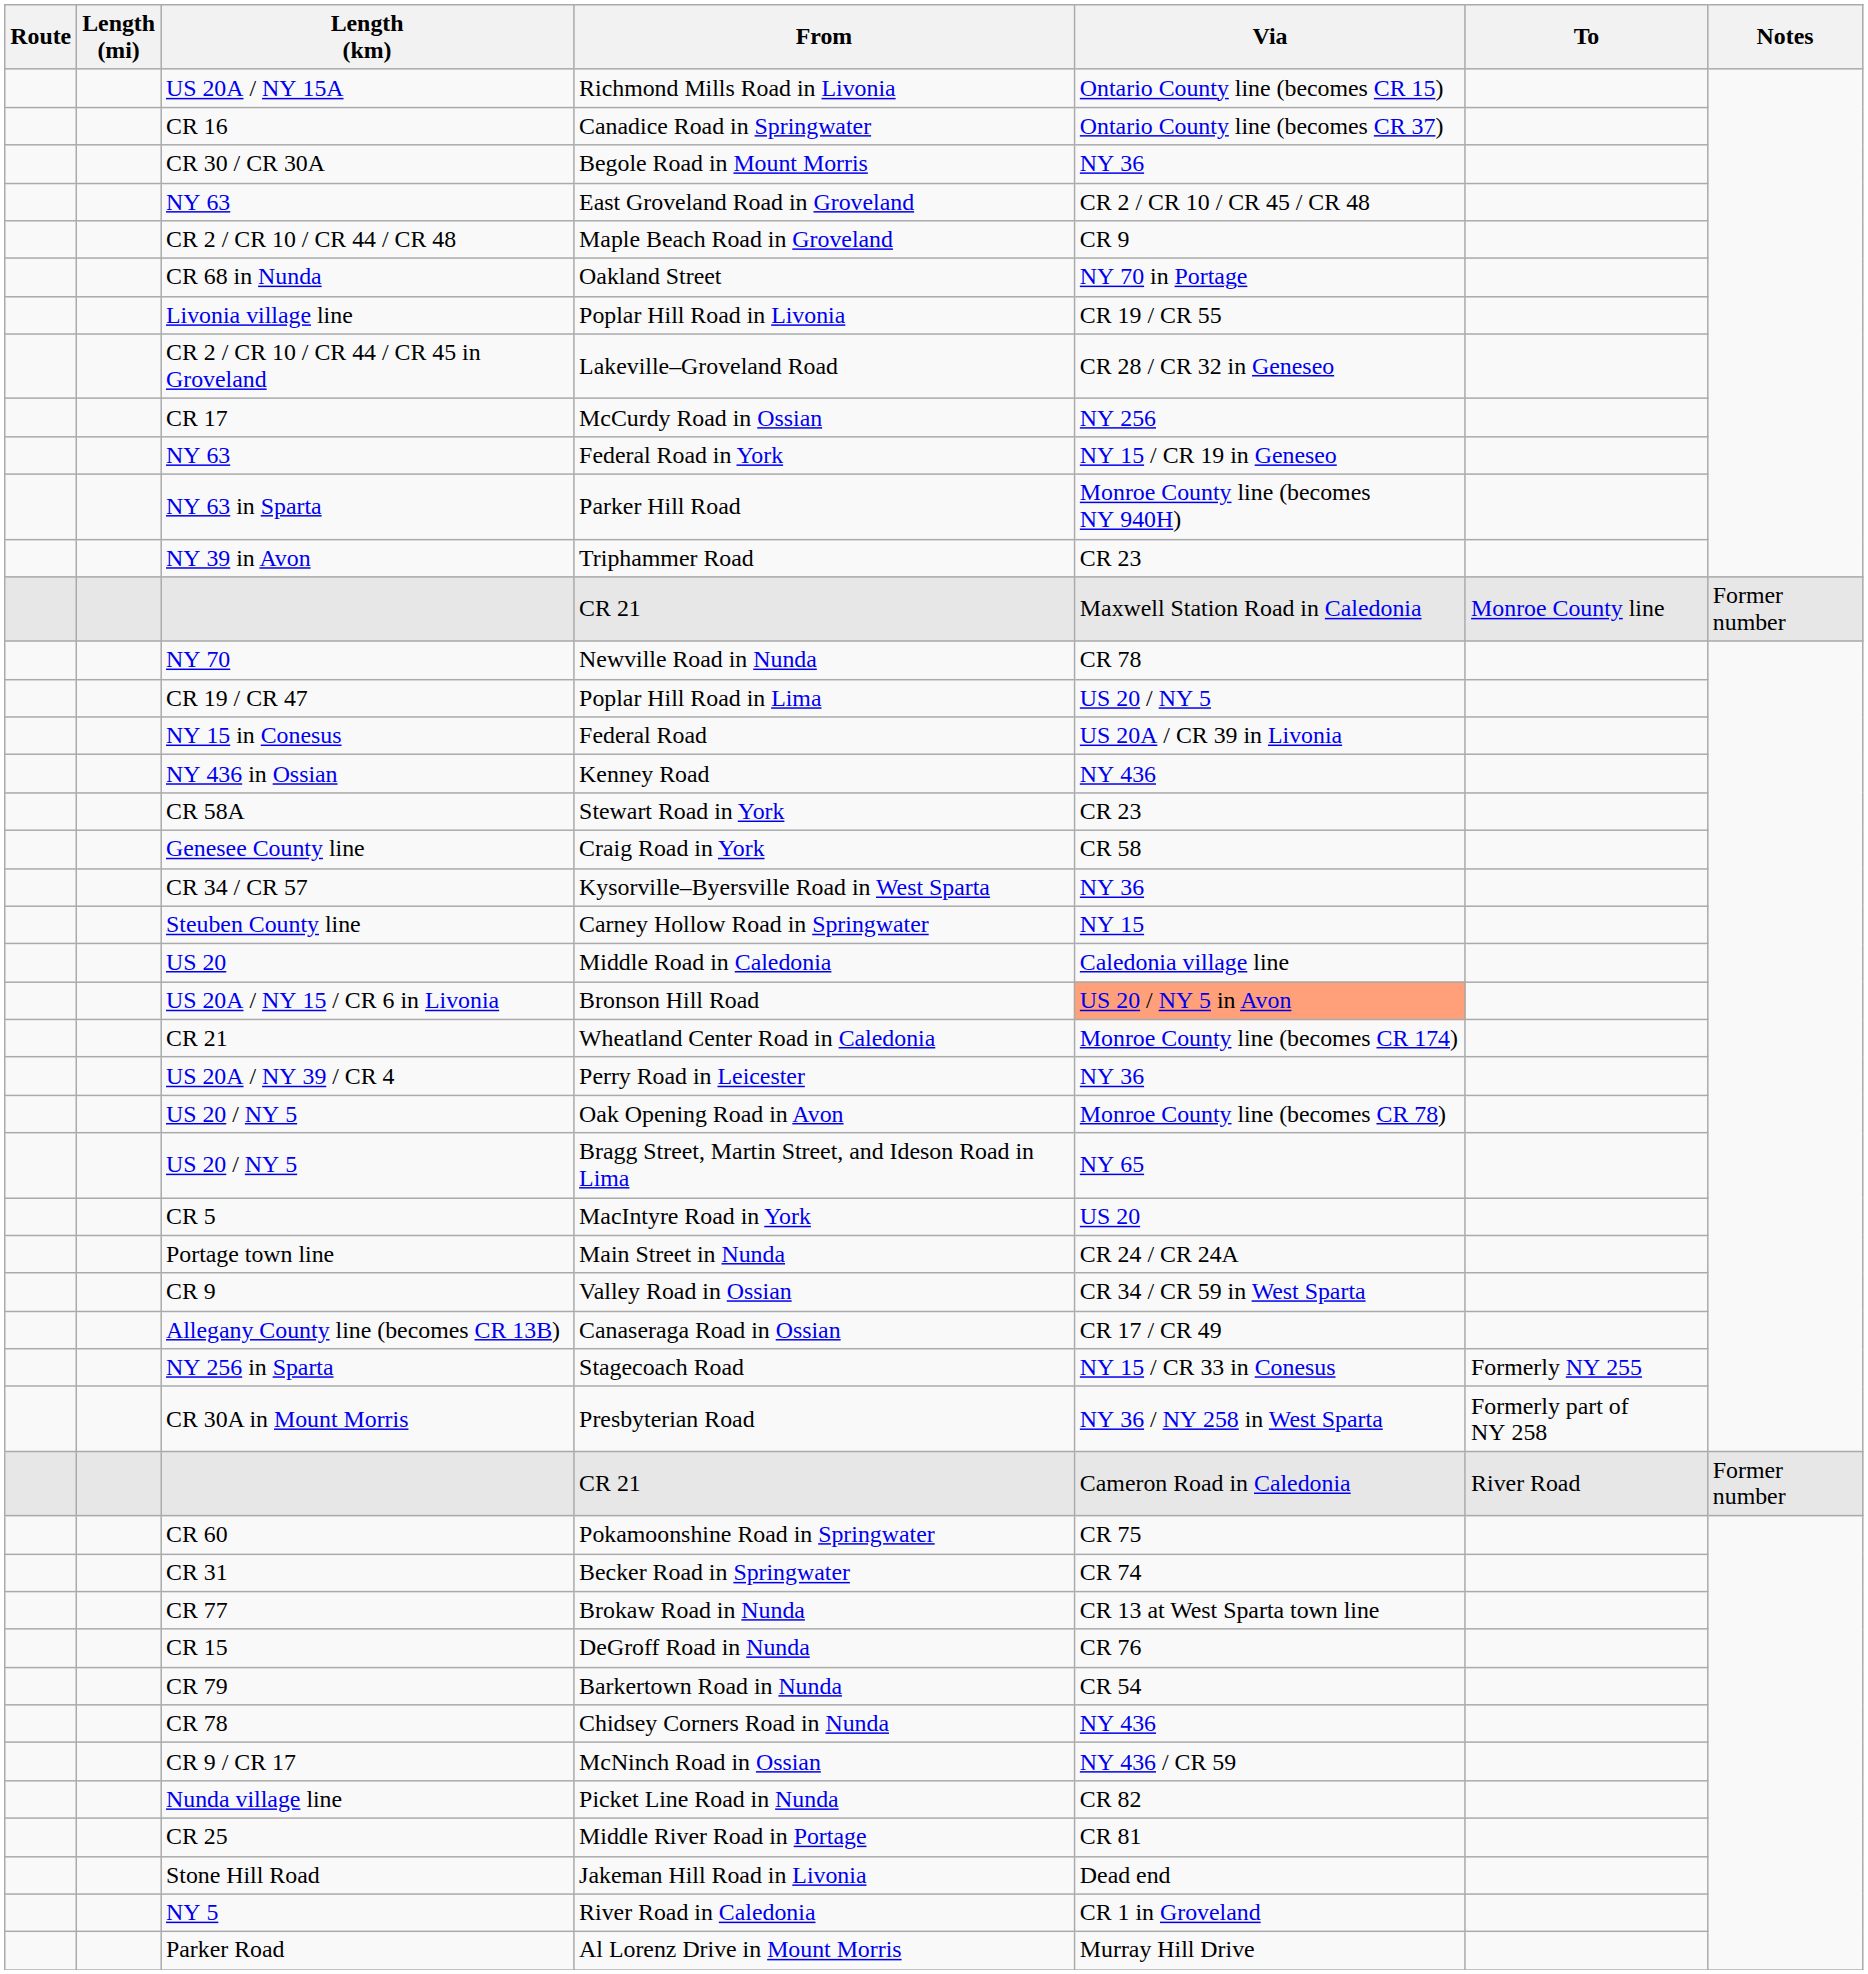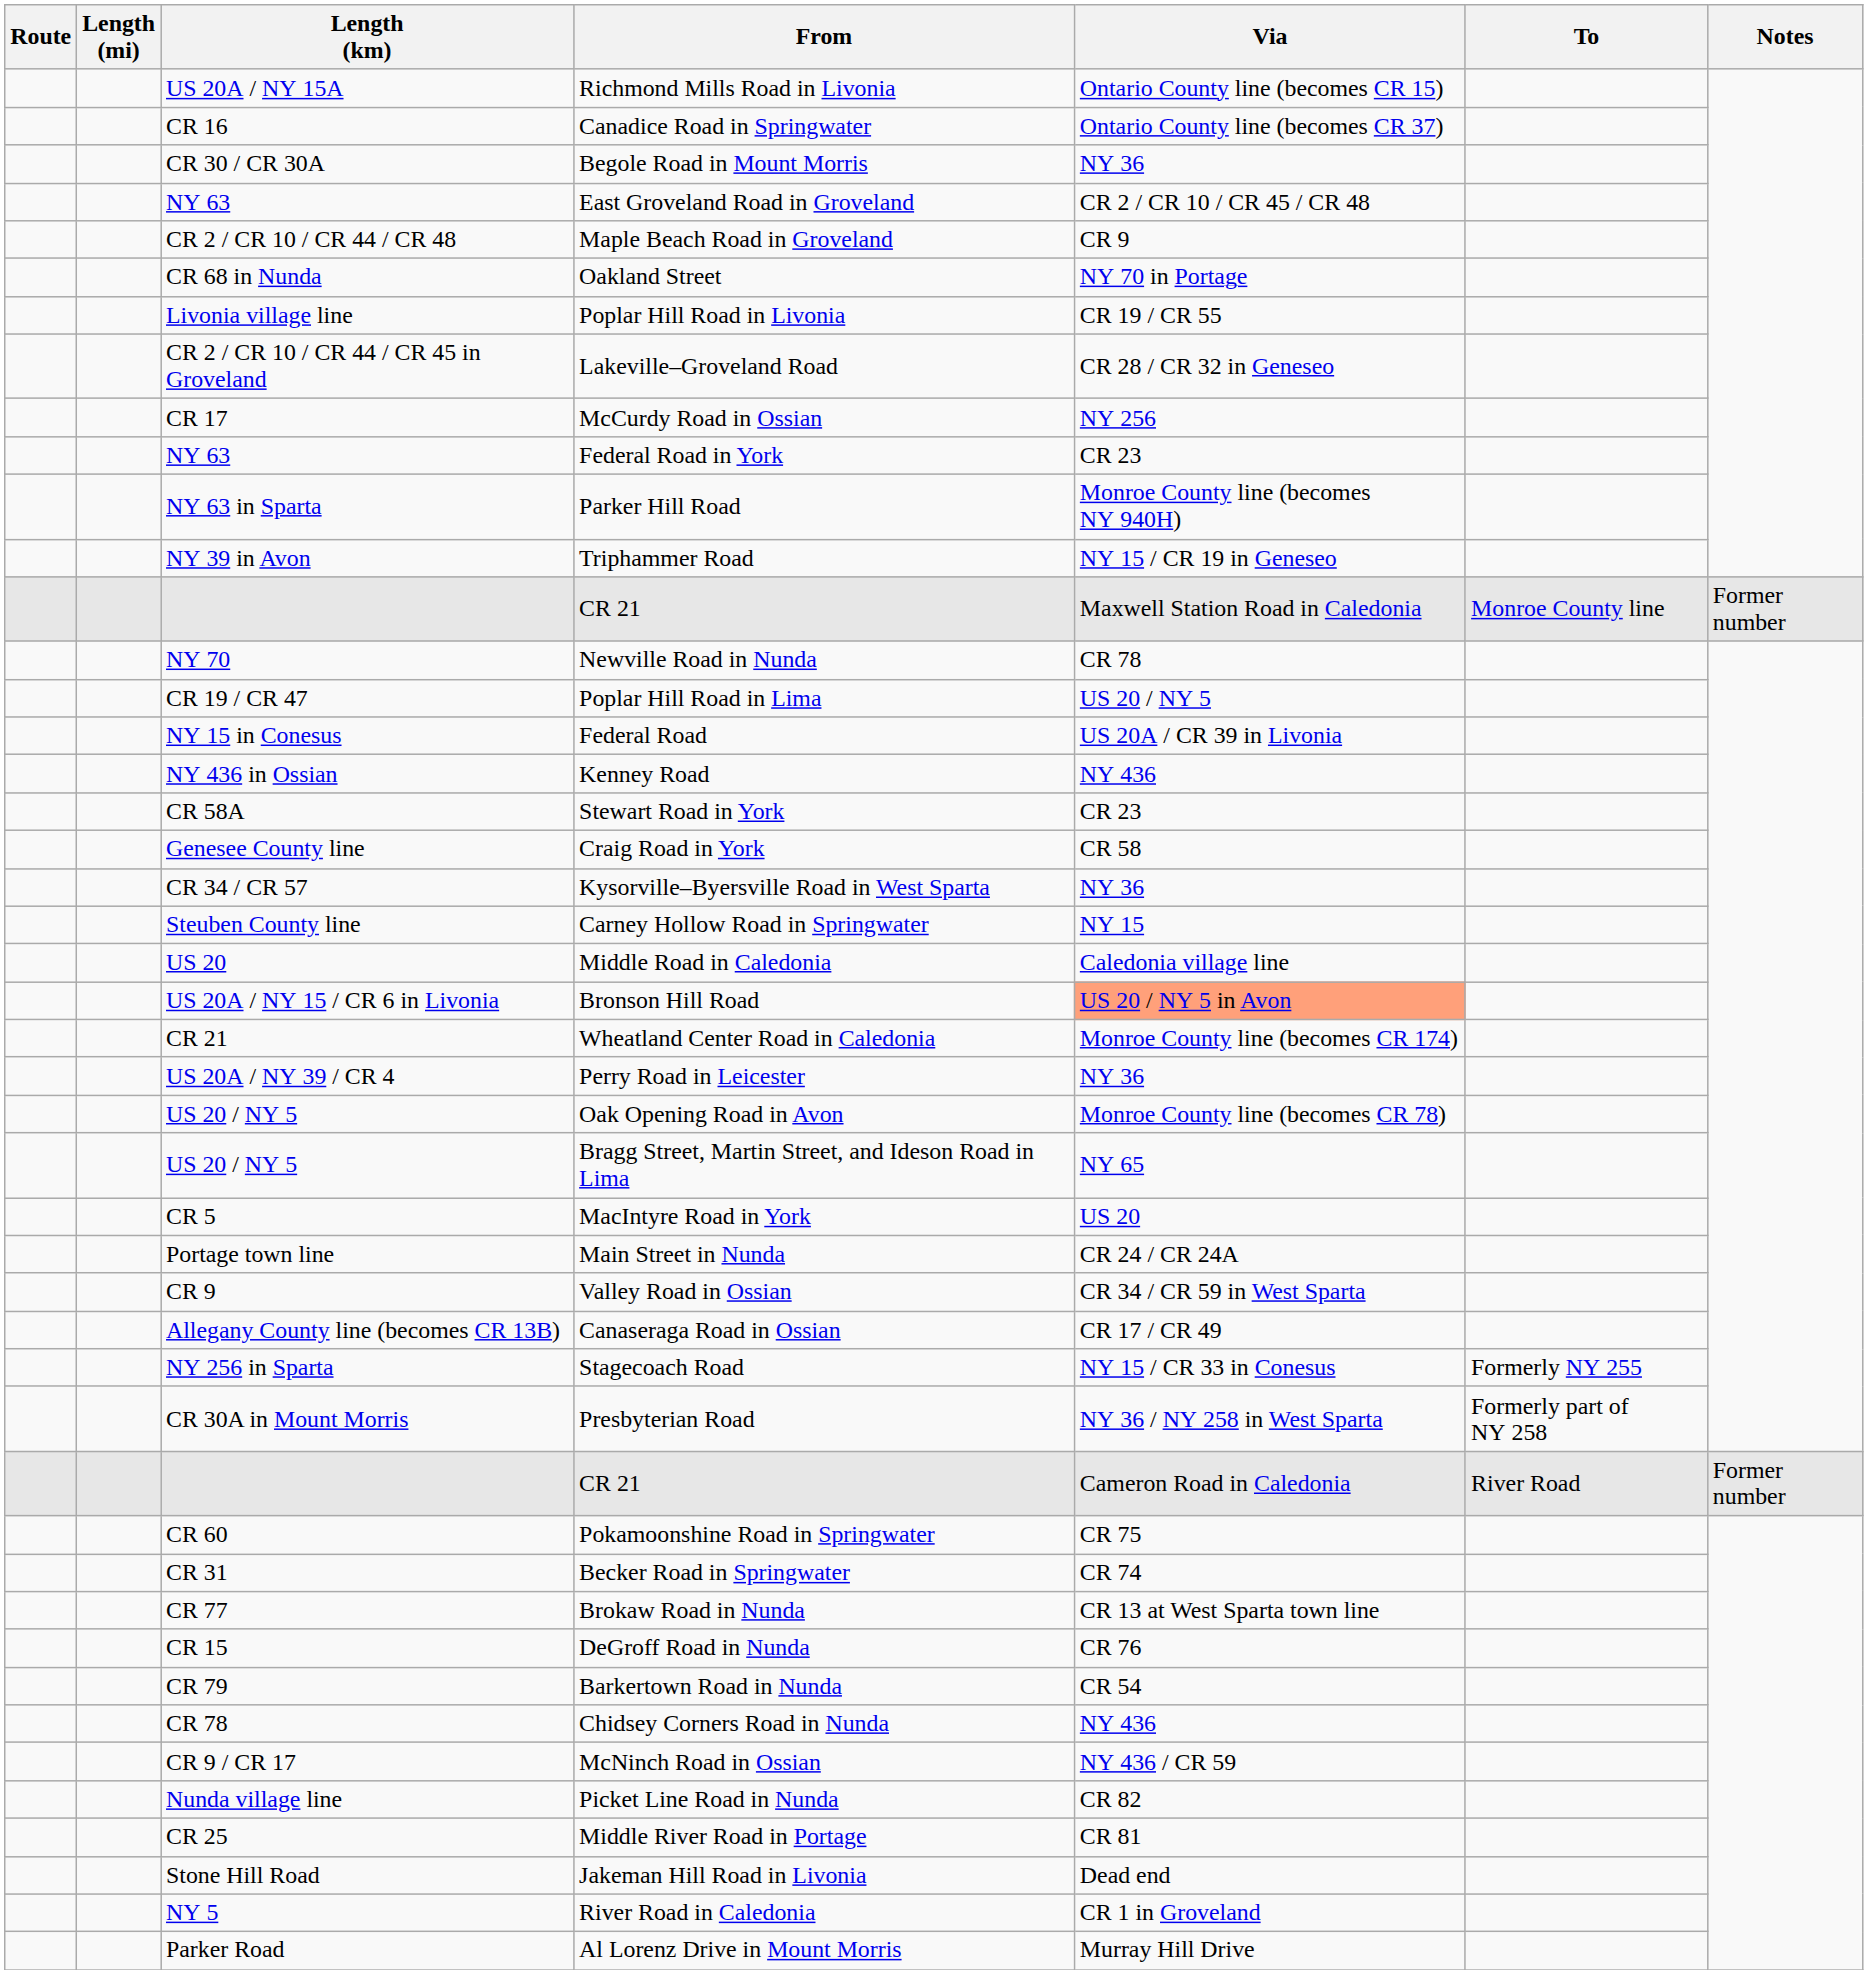 <table class="wikitable sortable">
 <tr>
 <th>Route</th>
 <th>Length<br>(mi)</th>
 <th>Length<br>(km)</th>
 <th class="unsortable">From</th>
 <th class="unsortable">Via</th>
 <th class="unsortable">To</th>
 <th class="unsortable">Notes</th>
 </tr>
 <tr>
 <td id="41"></td>
 <td></td>
 <td><a href='#'>US 20A</a> / <a href='#'>NY&nbsp;15A</a></td>
 <td>Richmond Mills Road in <a href='#'>Livonia</a></td>
 <td><a href='#'>Ontario County</a> line (becomes <a href='#'>CR 15</a>)</td>
 <td></td>
 </tr>
 <tr>
 <td id="42"></td>
 <td></td>
 <td>CR 16</td>
 <td>Canadice Road in <a href='#'>Springwater</a></td>
 <td><a href='#'>Ontario County</a> line (becomes <a href='#'>CR 37</a>)</td>
 <td></td>
 </tr>
 <tr>
 <td id="43"></td>
 <td></td>
 <td>CR 30 / CR 30A</td>
 <td>Begole Road in <a href='#'>Mount Morris</a></td>
 <td><a href='#'>NY&nbsp;36</a></td>
 <td></td>
 </tr>
 <tr>
 <td id="44"></td>
 <td></td>
 <td><a href='#'>NY&nbsp;63</a></td>
 <td>East Groveland Road in <a href='#'>Groveland</a></td>
 <td>CR 2 / CR 10 / CR 45 / CR 48</td>
 <td></td>
 </tr>
 <tr>
 <td id="45"></td>
 <td></td>
 <td>CR 2 / CR 10 / CR 44 / CR 48</td>
 <td>Maple Beach Road in <a href='#'>Groveland</a></td>
 <td>CR 9</td>
 <td></td>
 </tr>
 <tr>
 <td id="46"></td>
 <td></td>
 <td>CR 68 in <a href='#'>Nunda</a></td>
 <td>Oakland Street</td>
 <td><a href='#'>NY&nbsp;70</a> in <a href='#'>Portage</a></td>
 <td></td>
 </tr>
 <tr>
 <td id="47"></td>
 <td></td>
 <td><a href='#'>Livonia village</a> line</td>
 <td>Poplar Hill Road in <a href='#'>Livonia</a></td>
 <td>CR 19 / CR 55</td>
 <td></td>
 </tr>
 <tr>
 <td id="48"></td>
 <td></td>
 <td>CR 2 / CR 10 / CR 44 / CR 45 in <a href='#'>Groveland</a></td>
 <td>Lakeville–Groveland Road</td>
 <td>CR 28 / CR 32 in <a href='#'>Geneseo</a></td>
 <td></td>
 </tr>
 <tr>
 <td id="49"></td>
 <td></td>
 <td>CR 17</td>
 <td>McCurdy Road in <a href='#'>Ossian</a></td>
 <td><a href='#'>NY&nbsp;256</a></td>
 <td></td>
 </tr>
 <tr>
 <td id="50"></td>
 <td></td>
 <td><a href='#'>NY&nbsp;63</a></td>
 <td>Federal Road in <a href='#'>York</a></td>
-<td><a href='#'>NY&nbsp;15</a> / CR 19 in <a href='#'>Geneseo</a></td>
+<td>CR 23</td>
 <td></td>
 </tr>
 <tr>
 <td id="51"></td>
 <td></td>
 <td><a href='#'>NY&nbsp;63</a> in <a href='#'>Sparta</a></td>
 <td>Parker Hill Road</td>
 <td><a href='#'>Monroe County</a> line (becomes <a href='#'>NY&nbsp;940H</a>)</td>
 <td></td>
 </tr>
 <tr>
 <td id="52"></td>
 <td></td>
 <td><a href='#'>NY&nbsp;39</a> in <a href='#'>Avon</a></td>
 <td>Triphammer Road</td>
-<td>CR 23</td>
+<td><a href='#'>NY&nbsp;15</a> / CR 19 in <a href='#'>Geneseo</a></td>
 <td></td>
 </tr>
 <tr style="background-color:#e7e7e7">
 <td id="53"></td>
 <td></td>
 <td></td>
 <td>CR 21</td>
 <td>Maxwell Station Road in <a href='#'>Caledonia</a></td>
 <td><a href='#'>Monroe County</a> line</td>
 <td>Former number</td>
 </tr>
 <tr>
 <td id="54"></td>
 <td></td>
 <td><a href='#'>NY&nbsp;70</a></td>
 <td>Newville Road in <a href='#'>Nunda</a></td>
 <td>CR 78</td>
 <td></td>
 </tr>
 <tr>
 <td id="55"></td>
 <td></td>
 <td>CR 19 / CR 47</td>
 <td>Poplar Hill Road in <a href='#'>Lima</a></td>
 <td><a href='#'>US 20</a> / <a href='#'>NY&nbsp;5</a></td>
 <td></td>
 </tr>
 <tr>
 <td id="56"></td>
 <td></td>
 <td><a href='#'>NY&nbsp;15</a> in <a href='#'>Conesus</a></td>
 <td>Federal Road</td>
 <td><a href='#'>US 20A</a> / CR 39 in <a href='#'>Livonia</a></td>
 <td></td>
 </tr>
 <tr>
 <td id="57"></td>
 <td></td>
 <td><a href='#'>NY&nbsp;436</a> in <a href='#'>Ossian</a></td>
 <td>Kenney Road</td>
 <td><a href='#'>NY&nbsp;436</a></td>
 <td></td>
 </tr>
 <tr>
 <td id="58"></td>
 <td></td>
 <td>CR 58A</td>
 <td>Stewart Road in <a href='#'>York</a></td>
 <td>CR 23</td>
 <td></td>
 </tr>
 <tr>
 <td id="58A"></td>
 <td></td>
 <td><a href='#'>Genesee County</a> line</td>
 <td>Craig Road in <a href='#'>York</a></td>
 <td>CR 58</td>
 <td></td>
 </tr>
 <tr>
 <td id="59"></td>
 <td></td>
 <td>CR 34 / CR 57</td>
 <td>Kysorville–Byersville Road in <a href='#'>West Sparta</a></td>
 <td><a href='#'>NY&nbsp;36</a></td>
 <td></td>
 </tr>
 <tr>
 <td id="60"></td>
 <td></td>
 <td><a href='#'>Steuben County</a> line</td>
 <td>Carney Hollow Road in <a href='#'>Springwater</a></td>
 <td><a href='#'>NY&nbsp;15</a></td>
 <td></td>
 </tr>
 <tr>
 <td id="61"></td>
 <td></td>
 <td><a href='#'>US 20</a></td>
 <td>Middle Road in <a href='#'>Caledonia</a></td>
 <td><a href='#'>Caledonia village</a> line</td>
 <td></td>
 </tr>
 <tr>
 <td id="62"></td>
 <td></td>
 <td><a href='#'>US 20A</a> / <a href='#'>NY&nbsp;15</a> / CR 6 in <a href='#'>Livonia</a></td>
 <td>Bronson Hill Road</td>
 <td style="background: lightsalmon;"><a href='#'>US 20</a> / <a href='#'>NY&nbsp;5</a> in <a href='#'>Avon</a></td>
 <td></td>
 </tr>
 <tr>
 <td id="63"></td>
 <td></td>
 <td>CR 21</td>
 <td>Wheatland Center Road in <a href='#'>Caledonia</a></td>
 <td><a href='#'>Monroe County</a> line (becomes <a href='#'>CR 174</a>)</td>
 <td></td>
 </tr>
 <tr>
 <td id="64"></td>
 <td></td>
 <td><a href='#'>US 20A</a> / <a href='#'>NY&nbsp;39</a> / CR 4</td>
 <td>Perry Road in <a href='#'>Leicester</a></td>
 <td><a href='#'>NY&nbsp;36</a></td>
 <td></td>
 </tr>
 <tr>
 <td id="65"></td>
 <td></td>
 <td><a href='#'>US 20</a> / <a href='#'>NY&nbsp;5</a></td>
 <td>Oak Opening Road in <a href='#'>Avon</a></td>
 <td><a href='#'>Monroe County</a> line (becomes <a href='#'>CR 78</a>)</td>
 <td></td>
 </tr>
 <tr>
 <td id="66"></td>
 <td></td>
 <td><a href='#'>US 20</a> / <a href='#'>NY&nbsp;5</a></td>
 <td>Bragg Street, Martin Street, and Ideson Road in <a href='#'>Lima</a></td>
 <td><a href='#'>NY&nbsp;65</a></td>
 <td></td>
 </tr>
 <tr>
 <td id="67"></td>
 <td></td>
 <td>CR 5</td>
 <td>MacIntyre Road in <a href='#'>York</a></td>
 <td><a href='#'>US 20</a></td>
 <td></td>
 </tr>
 <tr>
 <td id="68"></td>
 <td></td>
 <td>Portage town line</td>
 <td>Main Street in <a href='#'>Nunda</a></td>
 <td>CR 24 / CR 24A</td>
 <td></td>
 </tr>
 <tr>
 <td id="69"></td>
 <td></td>
 <td>CR 9</td>
 <td>Valley Road in <a href='#'>Ossian</a></td>
 <td>CR 34 / CR 59 in <a href='#'>West Sparta</a></td>
 <td></td>
 </tr>
 <tr>
 <td id="70"></td>
 <td></td>
 <td><a href='#'>Allegany County</a> line (becomes <a href='#'>CR 13B</a>)</td>
 <td>Canaseraga Road in <a href='#'>Ossian</a></td>
 <td>CR 17 / CR 49</td>
 <td></td>
 </tr>
 <tr>
 <td id="71"></td>
 <td></td>
 <td><a href='#'>NY&nbsp;256</a> in <a href='#'>Sparta</a></td>
 <td>Stagecoach Road</td>
 <td><a href='#'>NY&nbsp;15</a> / CR 33 in <a href='#'>Conesus</a></td>
 <td>Formerly <a href='#'>NY&nbsp;255</a></td>
 </tr>
 <tr>
 <td id="72"></td>
 <td></td>
 <td>CR 30A in <a href='#'>Mount Morris</a></td>
 <td>Presbyterian Road</td>
 <td><a href='#'>NY&nbsp;36</a> / <a href='#'>NY&nbsp;258</a> in <a href='#'>West Sparta</a></td>
 <td>Formerly part of NY 258</td>
 </tr>
 <tr style="background-color:#e7e7e7">
 <td id="73"></td>
 <td></td>
 <td></td>
 <td>CR 21</td>
 <td>Cameron Road in <a href='#'>Caledonia</a></td>
 <td>River Road</td>
 <td>Former number</td>
 </tr>
 <tr>
 <td id="74"></td>
 <td></td>
 <td>CR 60</td>
 <td>Pokamoonshine Road in <a href='#'>Springwater</a></td>
 <td>CR 75</td>
 <td></td>
 </tr>
 <tr>
 <td id="75"></td>
 <td></td>
 <td>CR 31</td>
 <td>Becker Road in <a href='#'>Springwater</a></td>
 <td>CR 74</td>
 <td></td>
 </tr>
 <tr>
 <td id="76"></td>
 <td></td>
 <td>CR 77</td>
 <td>Brokaw Road in <a href='#'>Nunda</a></td>
 <td>CR 13 at West Sparta town line</td>
 <td></td>
 </tr>
 <tr>
 <td id="77"></td>
 <td></td>
 <td>CR 15</td>
 <td>DeGroff Road in <a href='#'>Nunda</a></td>
 <td>CR 76</td>
 <td></td>
 </tr>
 <tr>
 <td id="78"></td>
 <td></td>
 <td>CR 79</td>
 <td>Barkertown Road in <a href='#'>Nunda</a></td>
 <td>CR 54</td>
 <td></td>
 </tr>
 <tr>
 <td id="79"></td>
 <td></td>
 <td>CR 78</td>
 <td>Chidsey Corners Road in <a href='#'>Nunda</a></td>
 <td><a href='#'>NY&nbsp;436</a></td>
 <td></td>
 </tr>
 <tr>
 <td id="80"></td>
 <td></td>
 <td>CR 9 / CR 17</td>
 <td>McNinch Road in <a href='#'>Ossian</a></td>
 <td><a href='#'>NY&nbsp;436</a> / CR 59</td>
 <td></td>
 </tr>
 <tr>
 <td id="81"></td>
 <td></td>
 <td><a href='#'>Nunda village</a> line</td>
 <td>Picket Line Road in <a href='#'>Nunda</a></td>
 <td>CR 82</td>
 <td></td>
 </tr>
 <tr>
 <td id="82"></td>
 <td></td>
 <td>CR 25</td>
 <td>Middle River Road in <a href='#'>Portage</a></td>
 <td>CR 81</td>
 <td></td>
 </tr>
 <tr>
 <td id="83"></td>
 <td></td>
 <td>Stone Hill Road</td>
 <td>Jakeman Hill Road in <a href='#'>Livonia</a></td>
 <td>Dead end</td>
 <td></td>
 </tr>
 <tr>
 <td id="84"></td>
 <td></td>
 <td><a href='#'>NY&nbsp;5</a></td>
 <td>River Road in <a href='#'>Caledonia</a></td>
 <td>CR 1 in <a href='#'>Groveland</a></td>
 <td></td>
 </tr>
 <tr>
 <td id="85"></td>
 <td></td>
 <td>Parker Road</td>
 <td>Al Lorenz Drive in <a href='#'>Mount Morris</a></td>
 <td>Murray Hill Drive</td>
 <td></td>
 </tr>
 </table>
